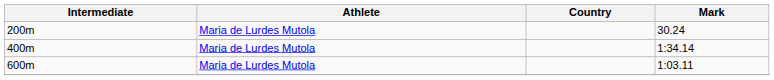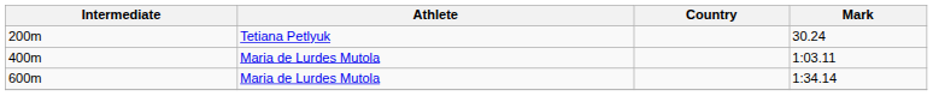 <table class="wikitable" width=70%>
 <tr>
 <th>Intermediate</th>
 <th>Athlete</th>
 <th>Country</th>
 <th>Mark</th>
 </tr>
 <tr>
 <td>200m</td>
-<td><a href='#'>Maria de Lurdes Mutola</a></td>
+<td><a href='#'>Tetiana Petlyuk</a></td>
 <td></td>
 <td>30.24</td>
 </tr>
 <tr>
 <td>400m</td>
 <td><a href='#'>Maria de Lurdes Mutola</a></td>
 <td></td>
-<td>1:34.14</td>
+<td>1:03.11</td>
 </tr>
 <tr>
 <td>600m</td>
 <td><a href='#'>Maria de Lurdes Mutola</a></td>
 <td></td>
-<td>1:03.11</td>
+<td>1:34.14</td>
 </tr>
 <tr>
 </tr>
 </table>
